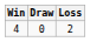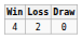 <table class="wikitable">
 <tr>
 <th>Win</th>
+<th>Loss</th>
 <th>Draw</th>
-<th>Loss</th>
 </tr>
 <tr>
 <td align="center">4</td>
+<td align="center">2</td>
 <td align="center">0</td>
-<td align="center">2</td>
 </tr>
 </table>
